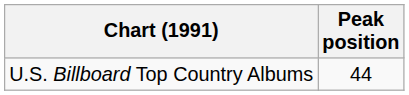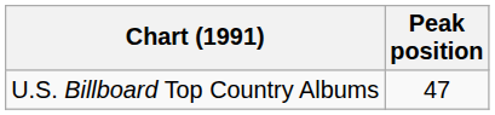 <table class="wikitable">
 <tr>
 <th>Chart (1991)</th>
 <th>Peak<br>position</th>
 </tr>
 <tr>
 <td>U.S. <em>Billboard</em> Top Country Albums</td>
-<td align="center">44</td>
+<td align="center">47</td>
 </tr>
 </table>
